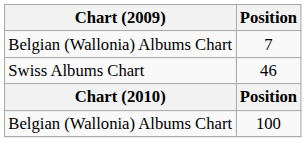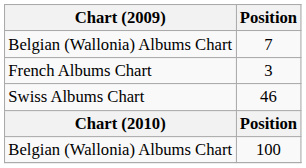 <table class="wikitable sortable">
 <tr>
 <th>Chart (2009)</th>
 <th>Position</th>
 </tr>
 <tr>
 <td>Belgian (Wallonia) Albums Chart</td>
 <td align="center">7</td>
+</tr>
+<tr>
+<td>French Albums Chart</td>
+<td align="center">3</td>
 </tr>
 <tr>
 <td>Swiss Albums Chart</td>
 <td align="center">46</td>
 </tr>
 <tr>
 <th>Chart (2010)</th>
 <th>Position</th>
 </tr>
 <tr>
 <td>Belgian (Wallonia) Albums Chart</td>
 <td align="center">100</td>
 </tr>
 <tr>
 </tr>
 </table>
